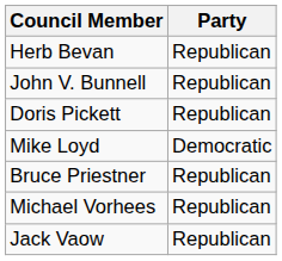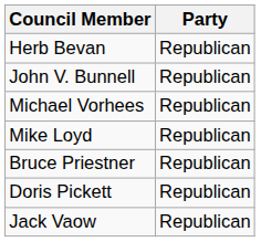 <table class="sortable wikitable">
 <tr>
 <th>Council Member</th>
 <th>Party</th>
 </tr>
 <tr>
 <td>Herb Bevan</td>
 <td>Republican</td>
 </tr>
 <tr>
 <td>John V. Bunnell</td>
 <td>Republican</td>
 </tr>
 <tr>
-<td>Doris Pickett</td>
+<td>Michael Vorhees</td>
 <td>Republican</td>
 </tr>
 <tr>
 <td>Mike Loyd</td>
-<td>Democratic</td>
+<td>Republican</td>
 </tr>
 <tr>
 <td>Bruce Priestner</td>
 <td>Republican</td>
 </tr>
 <tr>
-<td>Michael Vorhees</td>
+<td>Doris Pickett</td>
 <td>Republican</td>
 </tr>
 <tr>
 <td>Jack Vaow</td>
 <td>Republican</td>
 </tr>
 </table>
